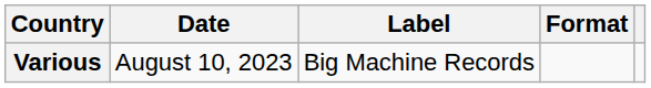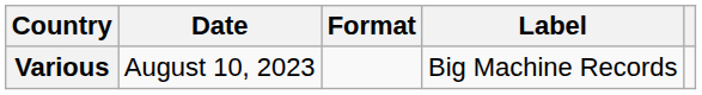 <table class="wikitable plainrowheaders">
 <tr>
 <th>Country</th>
 <th>Date</th>
+<th>Format</th>
 <th>Label</th>
-<th>Format</th>
 <th></th>
 </tr>
 <tr>
 <th scope="row">Various</th>
 <td>August 10, 2023</td>
+<td></td>
 <td>Big Machine Records</td>
-<td></td>
 <td></td>
 </tr>
 </table>
